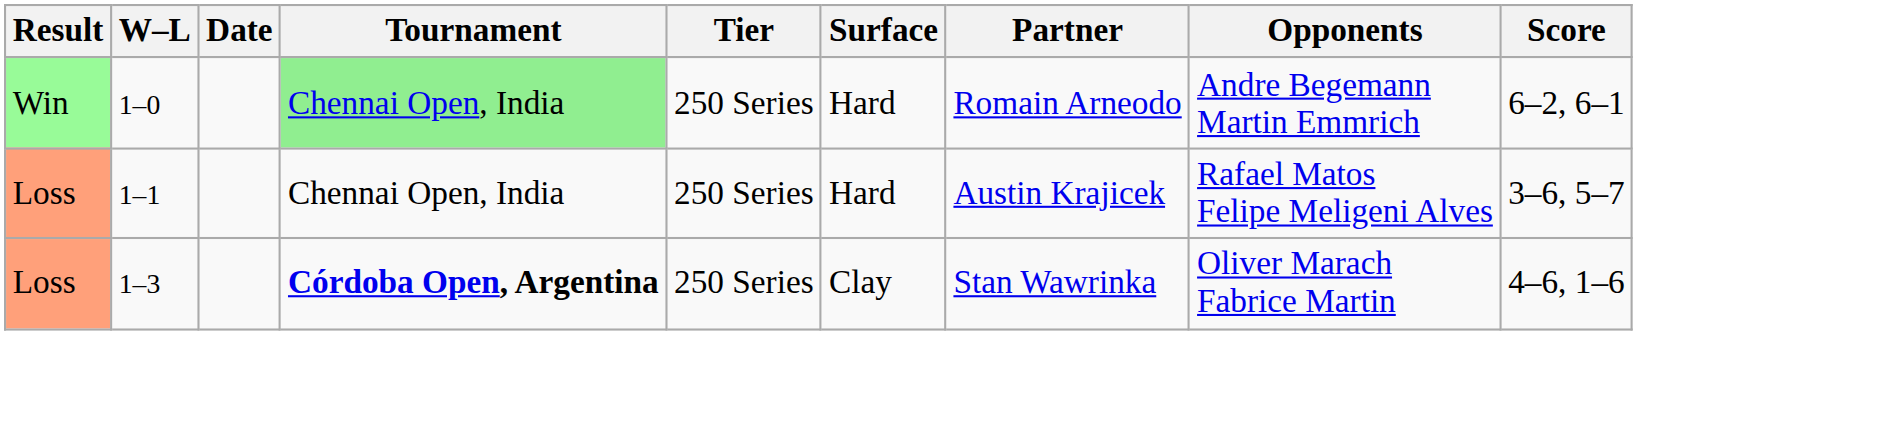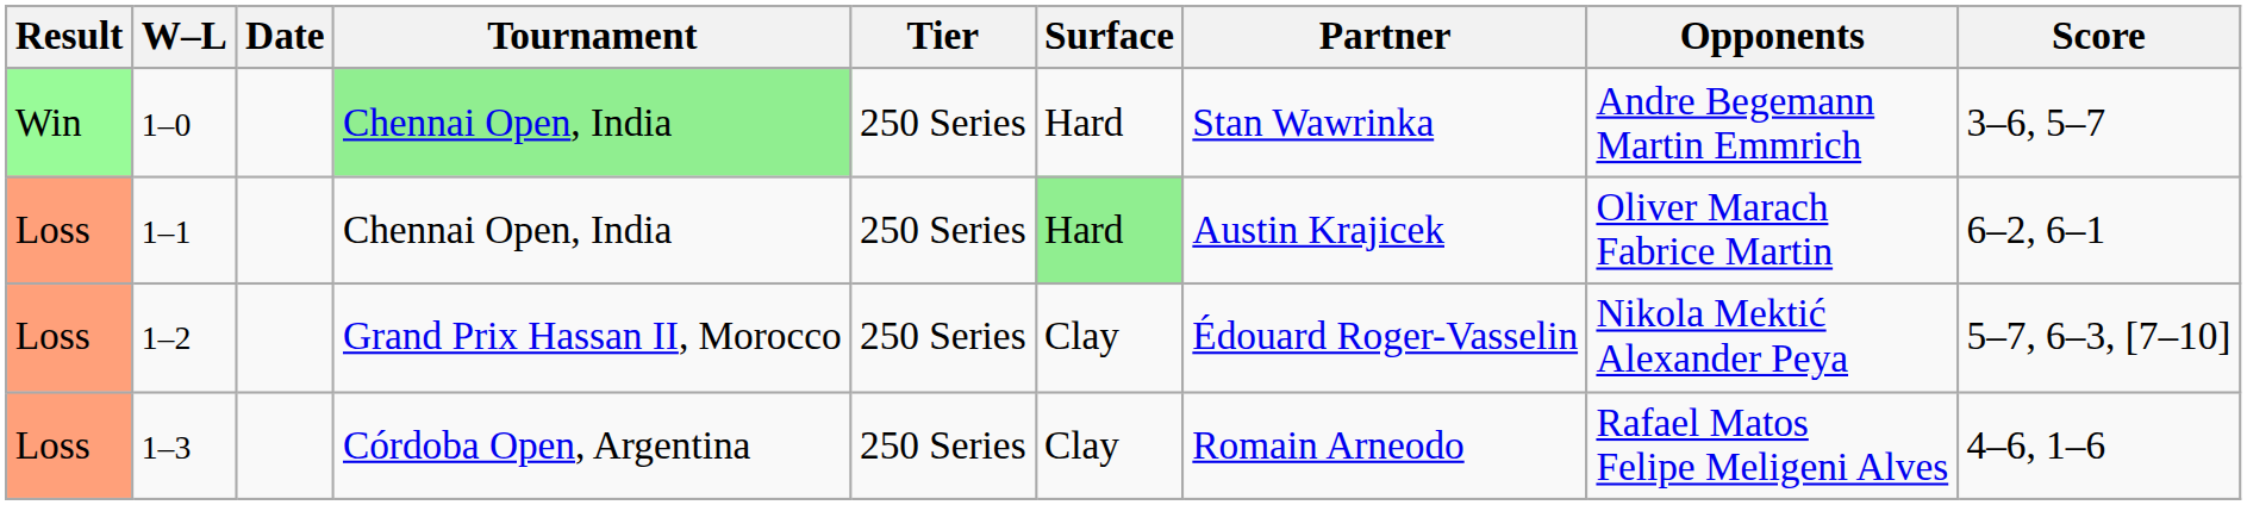 <table class="sortable wikitable">
 <tr>
 <th>Result</th>
 <th class=unsortable>W–L</th>
 <th>Date</th>
 <th>Tournament</th>
 <th>Tier</th>
 <th>Surface</th>
 <th>Partner</th>
 <th>Opponents</th>
 <th class=unsortable>Score</th>
 </tr>
 <tr>
 <td bgcolor=98FB98>Win</td>
 <td><small>1–0</small></td>
 <td><a href='#'></a></td>
 <td style="background: lightgreen;"><a href='#'>Chennai Open</a>, India</td>
 <td>250 Series</td>
 <td>Hard</td>
-<td> <a href='#'>Romain Arneodo</a></td>
+<td> <a href='#'>Stan Wawrinka</a></td>
 <td> <a href='#'>Andre Begemann</a><br> <a href='#'>Martin Emmrich</a></td>
-<td>6–2, 6–1</td>
+<td>3–6, 5–7</td>
 </tr>
 <tr>
 <td bgcolor=FFA07A>Loss</td>
 <td><small>1–1</small></td>
 <td><a href='#'></a></td>
 <td>Chennai Open, India</td>
 <td>250 Series</td>
-<td>Hard</td>
+<td style="background: lightgreen;">Hard</td>
 <td> <a href='#'>Austin Krajicek</a></td>
-<td> <a href='#'>Rafael Matos</a><br> <a href='#'>Felipe Meligeni Alves</a></td>
-<td>3–6, 5–7</td>
+<td> <a href='#'>Oliver Marach</a><br> <a href='#'>Fabrice Martin</a></td>
+<td>6–2, 6–1</td>
+</tr>
+<tr>
+<td bgcolor=FFA07A>Loss</td>
+<td><small>1–2</small></td>
+<td><a href='#'></a></td>
+<td><a href='#'>Grand Prix Hassan II</a>, Morocco</td>
+<td>250 Series</td>
+<td>Clay</td>
+<td> <a href='#'>Édouard Roger-Vasselin</a></td>
+<td> <a href='#'>Nikola Mektić</a><br> <a href='#'>Alexander Peya</a></td>
+<td>5–7, 6–3, [7–10]</td>
 </tr>
 <tr>
 <td bgcolor=FFA07A>Loss</td>
 <td><small>1–3</small></td>
 <td><a href='#'></a></td>
-<td><strong><a href='#'>Córdoba Open</a>, Argentina</strong></td>
+<td><a href='#'>Córdoba Open</a>, Argentina</td>
 <td>250 Series</td>
 <td>Clay</td>
-<td> <a href='#'>Stan Wawrinka</a></td>
-<td> <a href='#'>Oliver Marach</a><br> <a href='#'>Fabrice Martin</a></td>
+<td> <a href='#'>Romain Arneodo</a></td>
+<td> <a href='#'>Rafael Matos</a><br> <a href='#'>Felipe Meligeni Alves</a></td>
 <td>4–6, 1–6</td>
 </tr>
 </table>
